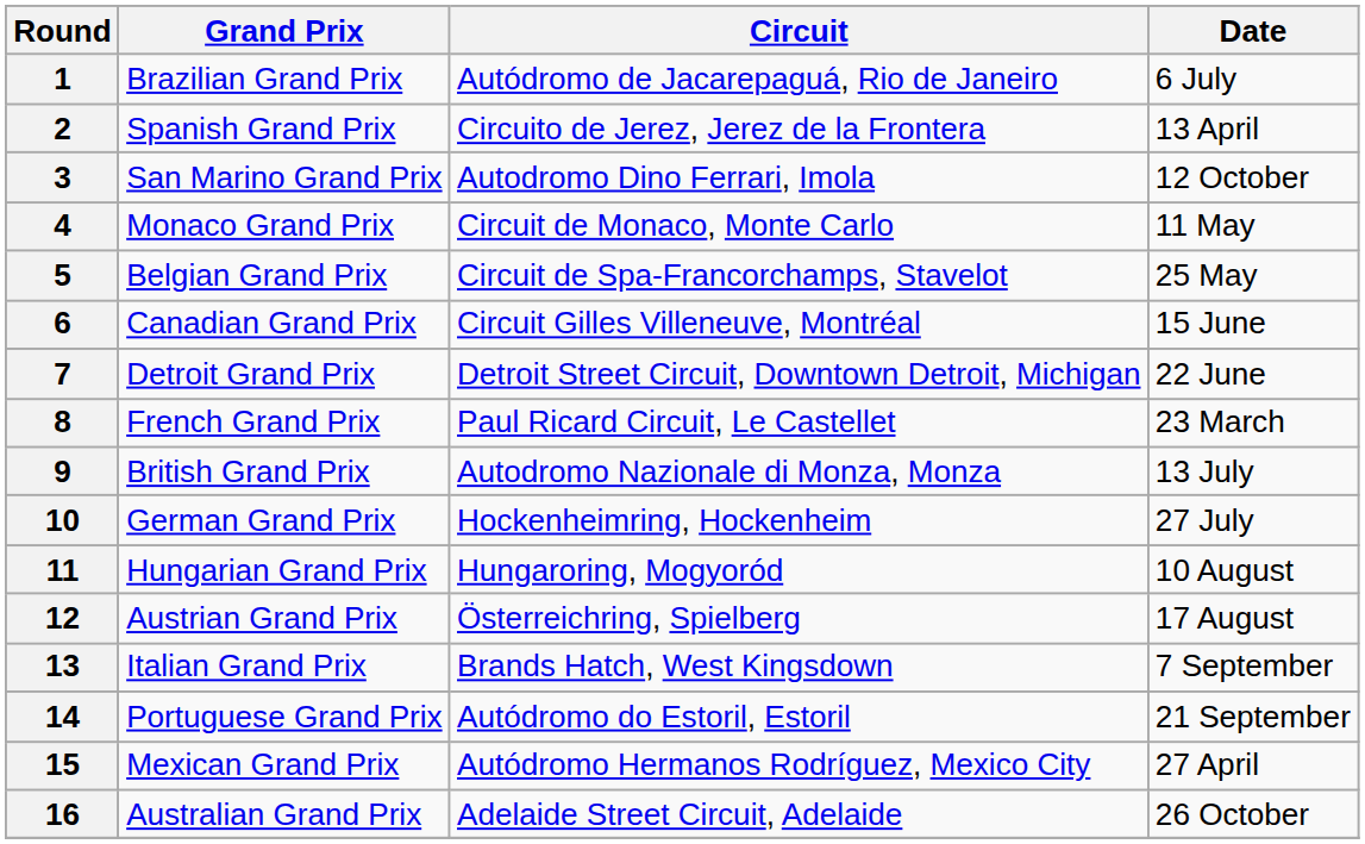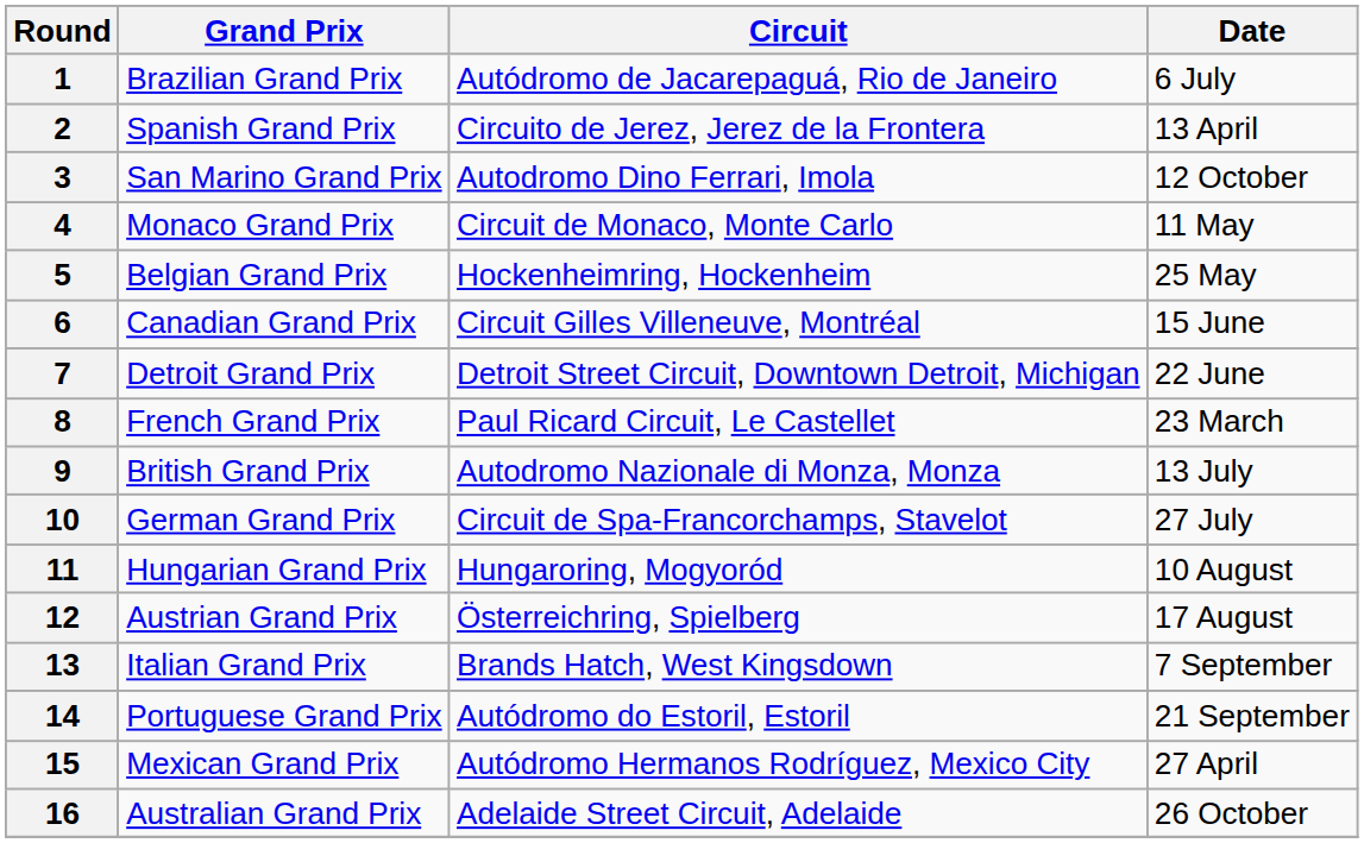 <table class="wikitable" style="font-size: 85%;">
 <tr>
 <th>Round</th>
 <th><a href='#'>Grand Prix</a></th>
 <th><a href='#'>Circuit</a></th>
 <th>Date</th>
 </tr>
 <tr>
 <th>1</th>
 <td><a href='#'>Brazilian Grand Prix</a></td>
 <td> <a href='#'>Autódromo de Jacarepaguá</a>, <a href='#'>Rio de Janeiro</a></td>
 <td>6 July</td>
 </tr>
 <tr>
 <th>2</th>
 <td><a href='#'>Spanish Grand Prix</a></td>
 <td> <a href='#'>Circuito de Jerez</a>, <a href='#'>Jerez de la Frontera</a></td>
 <td>13 April</td>
 </tr>
 <tr>
 <th>3</th>
 <td nowrap><a href='#'>San Marino Grand Prix</a></td>
 <td> <a href='#'>Autodromo Dino Ferrari</a>, <a href='#'>Imola</a></td>
 <td>12 October</td>
 </tr>
 <tr>
 <th>4</th>
 <td><a href='#'>Monaco Grand Prix</a></td>
 <td> <a href='#'>Circuit de Monaco</a>, <a href='#'>Monte Carlo</a></td>
 <td>11 May</td>
 </tr>
 <tr>
 <th>5</th>
 <td><a href='#'>Belgian Grand Prix</a></td>
-<td> <a href='#'>Circuit de Spa-Francorchamps</a>, <a href='#'>Stavelot</a></td>
+<td> <a href='#'>Hockenheimring</a>, <a href='#'>Hockenheim</a></td>
 <td>25 May</td>
 </tr>
 <tr>
 <th>6</th>
 <td><a href='#'>Canadian Grand Prix</a></td>
 <td> <a href='#'>Circuit Gilles Villeneuve</a>, <a href='#'>Montréal</a></td>
 <td>15 June</td>
 </tr>
 <tr>
 <th>7</th>
 <td><a href='#'>Detroit Grand Prix</a></td>
 <td nowrap> <a href='#'>Detroit Street Circuit</a>, <a href='#'>Downtown Detroit</a>, <a href='#'>Michigan</a></td>
 <td>22 June</td>
 </tr>
 <tr>
 <th>8</th>
 <td><a href='#'>French Grand Prix</a></td>
 <td> <a href='#'>Paul Ricard Circuit</a>, <a href='#'>Le Castellet</a></td>
 <td>23 March</td>
 </tr>
 <tr>
 <th>9</th>
 <td><a href='#'>British Grand Prix</a></td>
 <td> <a href='#'>Autodromo Nazionale di Monza</a>, <a href='#'>Monza</a></td>
 <td>13 July</td>
 </tr>
 <tr>
 <th>10</th>
 <td><a href='#'>German Grand Prix</a></td>
-<td> <a href='#'>Hockenheimring</a>, <a href='#'>Hockenheim</a></td>
+<td> <a href='#'>Circuit de Spa-Francorchamps</a>, <a href='#'>Stavelot</a></td>
 <td>27 July</td>
 </tr>
 <tr>
 <th>11</th>
 <td><a href='#'>Hungarian Grand Prix</a></td>
 <td> <a href='#'>Hungaroring</a>, <a href='#'>Mogyoród</a></td>
 <td>10 August</td>
 </tr>
 <tr>
 <th>12</th>
 <td><a href='#'>Austrian Grand Prix</a></td>
 <td> <a href='#'>Österreichring</a>, <a href='#'>Spielberg</a></td>
 <td>17 August</td>
 </tr>
 <tr>
 <th>13</th>
 <td><a href='#'>Italian Grand Prix</a></td>
 <td> <a href='#'>Brands Hatch</a>, <a href='#'>West Kingsdown</a></td>
 <td>7 September</td>
 </tr>
 <tr>
 <th>14</th>
 <td><a href='#'>Portuguese Grand Prix</a></td>
 <td> <a href='#'>Autódromo do Estoril</a>, <a href='#'>Estoril</a></td>
 <td nowrap>21 September</td>
 </tr>
 <tr>
 <th>15</th>
 <td><a href='#'>Mexican Grand Prix</a></td>
 <td> <a href='#'>Autódromo Hermanos Rodríguez</a>, <a href='#'>Mexico City</a></td>
 <td>27 April</td>
 </tr>
 <tr>
 <th>16</th>
 <td><a href='#'>Australian Grand Prix</a></td>
 <td> <a href='#'>Adelaide Street Circuit</a>, <a href='#'>Adelaide</a></td>
 <td>26 October</td>
 </tr>
 <tr>
 </tr>
 </table>
